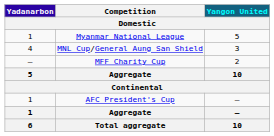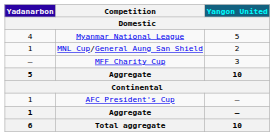 <table class="wikitable sortable" style="width:auto; margin:auto;">
 <tr>
 <th style="color:#fff; background-color:#2b03a3;">Yadanarbon</th>
 <th>Competition</th>
 <th style="color:#00FFFF; background-color:#126180;">Yangon United</th>
 </tr>
 <tr style="text-align:center;">
 <th colspan="4">Domestic</th>
 </tr>
 <tr style="text-align:center;">
-<td>1</td>
+<td>4</td>
 <td><a href='#'>Myanmar National League</a></td>
 <td>5</td>
 </tr>
 <tr style="text-align:center;">
-<td>4</td>
+<td>1</td>
 <td><a href='#'>MNL Cup</a>/<a href='#'>General Aung San Shield</a></td>
-<td>3</td>
+<td>2</td>
 </tr>
 <tr style="text-align:center;">
 <td>–</td>
 <td><a href='#'>MFF Charity Cup</a></td>
-<td>2</td>
+<td>3</td>
 </tr>
 <tr align="center">
 <th>5</th>
 <th>Aggregate</th>
 <th>10</th>
 </tr>
 <tr style="text-align:center;">
 <th colspan="4">Continental</th>
 </tr>
 <tr style="text-align:center;">
 <td>1</td>
 <td><a href='#'>AFC President's Cup</a></td>
 <td>–</td>
 </tr>
 <tr align="center">
 <th>1</th>
 <th>Aggregate</th>
 <th>–</th>
 </tr>
 <tr align="center">
 <th>6</th>
 <th>Total aggregate</th>
 <th>10</th>
 </tr>
 </table>
